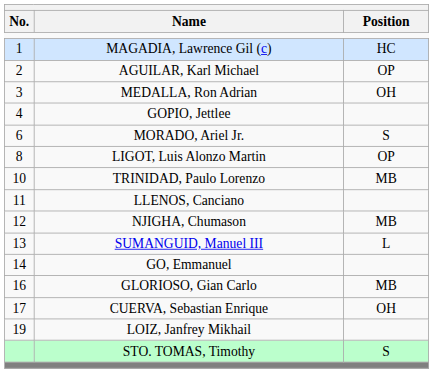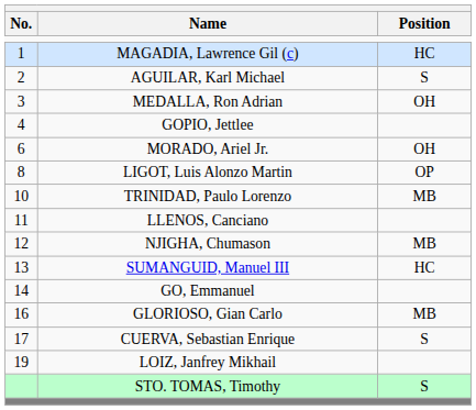 <table class='wikitable mw-collapsible mw-collapsed' style="text-align: center; width: 500px; border: none">
 <tr>
 <th style='text-align: left;' colspan=3></th>
 </tr>
 <tr>
 <th style='width: 7%;'>No.</th>
 <th>Name</th>
 <th style='width: 20%;'>Position</th>
 </tr>
 <tr>
 <td style='border: none;'></td>
 </tr>
 <tr bgcolor=#D0E6FF>
 <td>1</td>
 <td>MAGADIA, Lawrence Gil (<a href='#'>c</a>)</td>
 <td>HC</td>
 </tr>
 <tr>
 <td>2</td>
 <td>AGUILAR, Karl Michael</td>
-<td>OP</td>
+<td>S</td>
 </tr>
 <tr>
 <td>3</td>
 <td>MEDALLA, Ron Adrian</td>
 <td>OH</td>
 </tr>
 <tr>
 <td>4</td>
 <td>GOPIO, Jettlee</td>
 <td></td>
 </tr>
 <tr>
 <td>6</td>
 <td>MORADO, Ariel Jr.</td>
-<td>S</td>
+<td>OH</td>
 </tr>
 <tr>
 <td>8</td>
 <td>LIGOT, Luis Alonzo Martin</td>
 <td>OP</td>
 </tr>
 <tr>
 <td>10</td>
 <td>TRINIDAD, Paulo Lorenzo</td>
 <td>MB</td>
 </tr>
 <tr>
 <td>11</td>
 <td>LLENOS, Canciano</td>
 <td></td>
 </tr>
 <tr>
 <td>12</td>
 <td>NJIGHA, Chumason</td>
 <td>MB</td>
 </tr>
 <tr>
 <td>13</td>
 <td><a href='#'>SUMANGUID, Manuel III</a></td>
-<td>L</td>
+<td>HC</td>
 </tr>
 <tr>
 <td>14</td>
 <td>GO, Emmanuel</td>
 <td></td>
 </tr>
 <tr>
 <td>16</td>
 <td>GLORIOSO, Gian Carlo</td>
 <td>MB</td>
 </tr>
 <tr>
 <td>17</td>
 <td>CUERVA, Sebastian Enrique</td>
-<td>OH</td>
+<td>S</td>
 </tr>
 <tr>
 <td>19</td>
 <td>LOIZ, Janfrey Mikhail</td>
 <td></td>
 </tr>
 <tr bgcolor=#BBFFCC>
 <td></td>
 <td>STO. TOMAS, Timothy</td>
 <td>S</td>
 </tr>
 <tr>
 <th style='background: grey;' colspan=3></th>
 </tr>
 </table>
